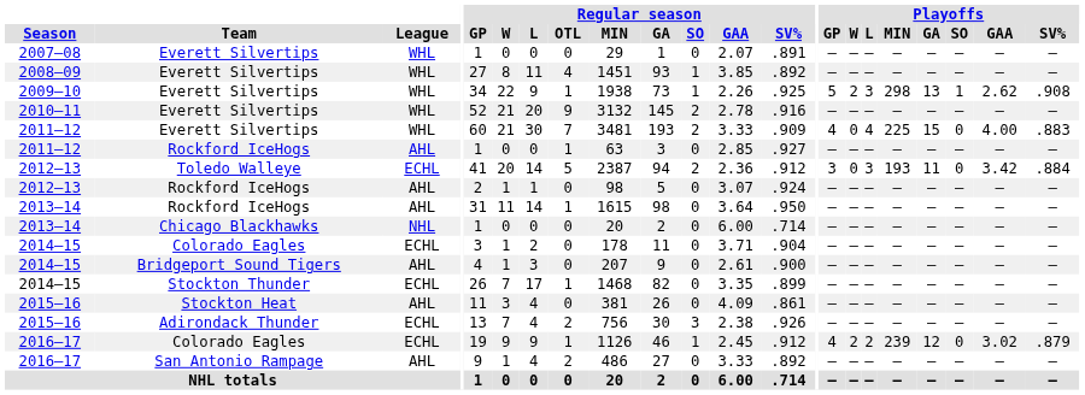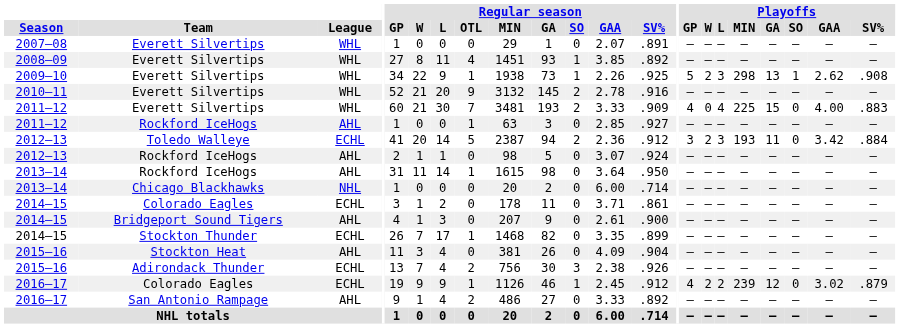 <table border="0" cellpadding="1" cellspacing="0" style="text-align:center; width:75%">
 <tr ALIGN="center" bgcolor="#e0e0e0">
 <th align="center" colspan="3" bgcolor="#ffffff"></th>
 <th align="center" rowspan="99" bgcolor="#ffffff"></th>
 <th align="center" colspan="9" bgcolor="#e0e0e0"><a href='#'>Regular season</a></th>
 <th align="center" rowspan="99" bgcolor="#ffffff"></th>
 <th align="center" colspan="8" bgcolor="#e0e0e0"><a href='#'>Playoffs</a></th>
 </tr>
 <tr ALIGN="center" bgcolor="#e0e0e0">
 <th><a href='#'>Season</a></th>
 <th>Team</th>
 <th>League</th>
 <th>GP</th>
 <th>W</th>
 <th>L</th>
 <th>OTL</th>
 <th>MIN</th>
 <th>GA</th>
 <th><a href='#'>SO</a></th>
 <th><a href='#'>GAA</a></th>
 <th><a href='#'>SV%</a></th>
 <th>GP</th>
 <th>W</th>
 <th>L</th>
 <th>MIN</th>
 <th>GA</th>
 <th>SO</th>
 <th>GAA</th>
 <th>SV%</th>
 </tr>
 <tr ALIGN="center">
 <td><a href='#'>2007–08</a></td>
 <td><a href='#'>Everett Silvertips</a></td>
 <td><a href='#'>WHL</a></td>
 <td>1</td>
 <td>0</td>
 <td>0</td>
 <td>0</td>
 <td>29</td>
 <td>1</td>
 <td>0</td>
 <td>2.07</td>
 <td>.891</td>
 <td>—</td>
 <td>—</td>
 <td>—</td>
 <td>—</td>
 <td>—</td>
 <td>—</td>
 <td>—</td>
 <td>—</td>
 </tr>
 <tr ALIGN="center" bgcolor="#f0f0f0">
 <td><a href='#'>2008–09</a></td>
 <td>Everett Silvertips</td>
 <td>WHL</td>
 <td>27</td>
 <td>8</td>
 <td>11</td>
 <td>4</td>
 <td>1451</td>
 <td>93</td>
 <td>1</td>
 <td>3.85</td>
 <td>.892</td>
 <td>—</td>
 <td>—</td>
 <td>—</td>
 <td>—</td>
 <td>—</td>
 <td>—</td>
 <td>—</td>
 <td>—</td>
 </tr>
 <tr ALIGN="center">
 <td><a href='#'>2009–10</a></td>
 <td>Everett Silvertips</td>
 <td>WHL</td>
 <td>34</td>
 <td>22</td>
 <td>9</td>
 <td>1</td>
 <td>1938</td>
 <td>73</td>
 <td>1</td>
 <td>2.26</td>
 <td>.925</td>
 <td>5</td>
 <td>2</td>
 <td>3</td>
 <td>298</td>
 <td>13</td>
 <td>1</td>
 <td>2.62</td>
 <td>.908</td>
 </tr>
 <tr ALIGN="center" bgcolor="#f0f0f0">
 <td><a href='#'>2010–11</a></td>
 <td>Everett Silvertips</td>
 <td>WHL</td>
 <td>52</td>
 <td>21</td>
 <td>20</td>
 <td>9</td>
 <td>3132</td>
 <td>145</td>
 <td>2</td>
 <td>2.78</td>
 <td>.916</td>
 <td>—</td>
 <td>—</td>
 <td>—</td>
 <td>—</td>
 <td>—</td>
 <td>—</td>
 <td>—</td>
 <td>—</td>
 </tr>
 <tr ALIGN="center">
 <td><a href='#'>2011–12</a></td>
 <td>Everett Silvertips</td>
 <td>WHL</td>
 <td>60</td>
 <td>21</td>
 <td>30</td>
 <td>7</td>
 <td>3481</td>
 <td>193</td>
 <td>2</td>
 <td>3.33</td>
 <td>.909</td>
 <td>4</td>
 <td>0</td>
 <td>4</td>
 <td>225</td>
 <td>15</td>
 <td>0</td>
 <td>4.00</td>
 <td>.883</td>
 </tr>
 <tr ALIGN="center" bgcolor="#f0f0f0">
 <td><a href='#'>2011–12</a></td>
 <td><a href='#'>Rockford IceHogs</a></td>
 <td><a href='#'>AHL</a></td>
 <td>1</td>
 <td>0</td>
 <td>0</td>
 <td>1</td>
 <td>63</td>
 <td>3</td>
 <td>0</td>
 <td>2.85</td>
 <td>.927</td>
 <td>—</td>
 <td>—</td>
 <td>—</td>
 <td>—</td>
 <td>—</td>
 <td>—</td>
 <td>—</td>
 <td>—</td>
 </tr>
 <tr ALIGN="center">
 <td><a href='#'>2012–13</a></td>
 <td><a href='#'>Toledo Walleye</a></td>
 <td><a href='#'>ECHL</a></td>
 <td>41</td>
 <td>20</td>
 <td>14</td>
 <td>5</td>
 <td>2387</td>
 <td>94</td>
 <td>2</td>
 <td>2.36</td>
 <td>.912</td>
 <td>3</td>
-<td>0</td>
+<td>2</td>
 <td>3</td>
 <td>193</td>
 <td>11</td>
 <td>0</td>
 <td>3.42</td>
 <td>.884</td>
 </tr>
 <tr ALIGN="center" bgcolor="#f0f0f0">
 <td><a href='#'>2012–13</a></td>
 <td>Rockford IceHogs</td>
 <td>AHL</td>
 <td>2</td>
 <td>1</td>
 <td>1</td>
 <td>0</td>
 <td>98</td>
 <td>5</td>
 <td>0</td>
 <td>3.07</td>
 <td>.924</td>
 <td>—</td>
 <td>—</td>
 <td>—</td>
 <td>—</td>
 <td>—</td>
 <td>—</td>
 <td>—</td>
 <td>—</td>
 </tr>
 <tr ALIGN="center">
 <td><a href='#'>2013–14</a></td>
 <td>Rockford IceHogs</td>
 <td>AHL</td>
 <td>31</td>
 <td>11</td>
 <td>14</td>
 <td>1</td>
 <td>1615</td>
 <td>98</td>
 <td>0</td>
 <td>3.64</td>
 <td>.950</td>
 <td>—</td>
 <td>—</td>
 <td>—</td>
 <td>—</td>
 <td>—</td>
 <td>—</td>
 <td>—</td>
 <td>—</td>
 </tr>
 <tr ALIGN="center" bgcolor="#f0f0f0">
 <td><a href='#'>2013–14</a></td>
 <td><a href='#'>Chicago Blackhawks</a></td>
 <td><a href='#'>NHL</a></td>
 <td>1</td>
 <td>0</td>
 <td>0</td>
 <td>0</td>
 <td>20</td>
 <td>2</td>
 <td>0</td>
 <td>6.00</td>
 <td>.714</td>
 <td>—</td>
 <td>—</td>
 <td>—</td>
 <td>—</td>
 <td>—</td>
 <td>—</td>
 <td>—</td>
 <td>—</td>
 </tr>
 <tr ALIGN="center">
 <td><a href='#'>2014–15</a></td>
 <td><a href='#'>Colorado Eagles</a></td>
 <td>ECHL</td>
 <td>3</td>
 <td>1</td>
 <td>2</td>
 <td>0</td>
 <td>178</td>
 <td>11</td>
 <td>0</td>
 <td>3.71</td>
-<td>.904</td>
+<td>.861</td>
 <td>—</td>
 <td>—</td>
 <td>—</td>
 <td>—</td>
 <td>—</td>
 <td>—</td>
 <td>—</td>
 <td>—</td>
 </tr>
 <tr ALIGN="center" bgcolor="#f0f0f0">
 <td><a href='#'>2014–15</a></td>
 <td><a href='#'>Bridgeport Sound Tigers</a></td>
 <td>AHL</td>
 <td>4</td>
 <td>1</td>
 <td>3</td>
 <td>0</td>
 <td>207</td>
 <td>9</td>
 <td>0</td>
 <td>2.61</td>
 <td>.900</td>
 <td>—</td>
 <td>—</td>
 <td>—</td>
 <td>—</td>
 <td>—</td>
 <td>—</td>
 <td>—</td>
 <td>—</td>
 </tr>
 <tr ALIGN="center">
 <td>2014–15</td>
 <td><a href='#'>Stockton Thunder</a></td>
 <td>ECHL</td>
 <td>26</td>
 <td>7</td>
 <td>17</td>
 <td>1</td>
 <td>1468</td>
 <td>82</td>
 <td>0</td>
 <td>3.35</td>
 <td>.899</td>
 <td>—</td>
 <td>—</td>
 <td>—</td>
 <td>—</td>
 <td>—</td>
 <td>—</td>
 <td>—</td>
 <td>—</td>
 </tr>
 <tr ALIGN="center" bgcolor="#f0f0f0">
 <td><a href='#'>2015–16</a></td>
 <td><a href='#'>Stockton Heat</a></td>
 <td>AHL</td>
 <td>11</td>
 <td>3</td>
 <td>4</td>
 <td>0</td>
 <td>381</td>
 <td>26</td>
 <td>0</td>
 <td>4.09</td>
-<td>.861</td>
+<td>.904</td>
 <td>—</td>
 <td>—</td>
 <td>—</td>
 <td>—</td>
 <td>—</td>
 <td>—</td>
 <td>—</td>
 <td>—</td>
 </tr>
 <tr ALIGN="center">
 <td><a href='#'>2015–16</a></td>
 <td><a href='#'>Adirondack Thunder</a></td>
 <td>ECHL</td>
 <td>13</td>
 <td>7</td>
 <td>4</td>
 <td>2</td>
 <td>756</td>
 <td>30</td>
 <td>3</td>
 <td>2.38</td>
 <td>.926</td>
 <td>—</td>
 <td>—</td>
 <td>—</td>
 <td>—</td>
 <td>—</td>
 <td>—</td>
 <td>—</td>
 <td>—</td>
 </tr>
 <tr ALIGN="center" bgcolor="#f0f0f0">
 <td><a href='#'>2016–17</a></td>
 <td>Colorado Eagles</td>
 <td>ECHL</td>
 <td>19</td>
 <td>9</td>
 <td>9</td>
 <td>1</td>
 <td>1126</td>
 <td>46</td>
 <td>1</td>
 <td>2.45</td>
 <td>.912</td>
 <td>4</td>
 <td>2</td>
 <td>2</td>
 <td>239</td>
 <td>12</td>
 <td>0</td>
 <td>3.02</td>
 <td>.879</td>
 </tr>
 <tr ALIGN="center">
 <td><a href='#'>2016–17</a></td>
 <td><a href='#'>San Antonio Rampage</a></td>
 <td>AHL</td>
 <td>9</td>
 <td>1</td>
 <td>4</td>
 <td>2</td>
 <td>486</td>
 <td>27</td>
 <td>0</td>
 <td>3.33</td>
 <td>.892</td>
 <td>—</td>
 <td>—</td>
 <td>—</td>
 <td>—</td>
 <td>—</td>
 <td>—</td>
 <td>—</td>
 <td>—</td>
 </tr>
 <tr ALIGN="center" bgcolor="#e0e0e0">
 <th colspan="3" align="center">NHL totals</th>
 <th>1</th>
 <th>0</th>
 <th>0</th>
 <th>0</th>
 <th>20</th>
 <th>2</th>
 <th>0</th>
 <th>6.00</th>
 <th>.714</th>
 <th>—</th>
 <th>—</th>
 <th>—</th>
 <th>—</th>
 <th>—</th>
 <th>—</th>
 <th>—</th>
 <th>—</th>
 </tr>
 </table>
